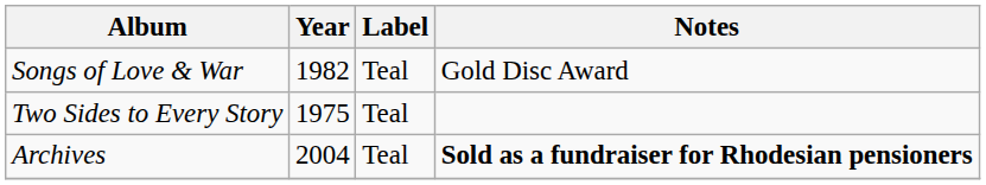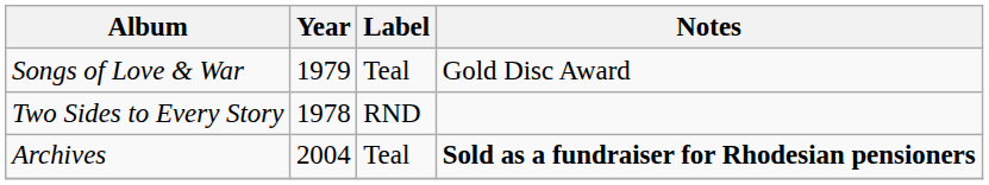 <table class="wikitable">
 <tr>
 <th>Album</th>
 <th>Year</th>
 <th>Label</th>
 <th>Notes</th>
 </tr>
 <tr>
 <td><em>Songs of Love & War</em></td>
-<td>1982</td>
+<td>1979</td>
 <td>Teal</td>
 <td>Gold Disc Award</td>
 </tr>
 <tr>
 <td><em>Two Sides to Every Story</em></td>
-<td>1975</td>
-<td>Teal</td>
+<td>1978</td>
+<td>RND</td>
 <td></td>
 </tr>
 <tr>
 <td><em>Archives</em></td>
 <td>2004</td>
 <td>Teal</td>
 <td><strong>Sold as a fundraiser for Rhodesian pensioners</strong></td>
 </tr>
 <tr>
 </tr>
 </table>
